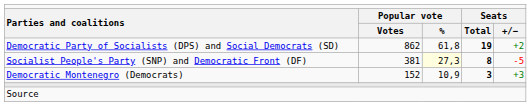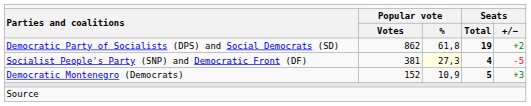 <table class="wikitable" style="text-align:right; font-size:98%; margin-bottom:0">
 <tr>
 <td colspan="6"></td>
 </tr>
 <tr>
 <th style="text-align:left;" rowspan="2" width="500">Parties and coalitions</th>
 <th colspan="2">Popular vote</th>
 <th colspan="2">Seats</th>
 </tr>
 <tr>
 <th width="85">Votes</th>
 <th width="50">%</th>
 <th width="40">Total</th>
 <th width="40">+/−</th>
 </tr>
 <tr>
 <td align="left"><a href='#'>Democratic Party of Socialists</a> (DPS) and <a href='#'>Social Democrats</a> (SD)</td>
 <td>862</td>
 <td>61,8</td>
 <td><strong>19</strong></td>
 <td style="color:green;">+2</td>
 </tr>
 <tr>
 <td align="left"><a href='#'>Socialist People's Party</a> (SNP) and <a href='#'>Democratic Front</a> (DF)</td>
 <td>381</td>
 <td style="background: lightyellow;">27,3</td>
-<td><strong>8</strong></td>
+<td><strong>4</strong></td>
 <td style="color:red;">-5</td>
 </tr>
 <tr>
 <td align="left"><a href='#'>Democratic Montenegro</a> (Democrats)</td>
 <td>152</td>
 <td>10,9</td>
-<td><strong>3</strong></td>
+<td><strong>5</strong></td>
 <td style="color:green;">+3</td>
 </tr>
 <tr>
 <td colspan="6" bgcolor="#E9E9E9"></td>
 </tr>
 <tr>
 <td align="left" colspan="6">Source</td>
 </tr>
 </table>
